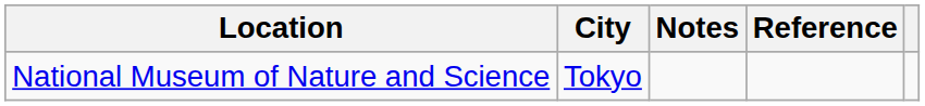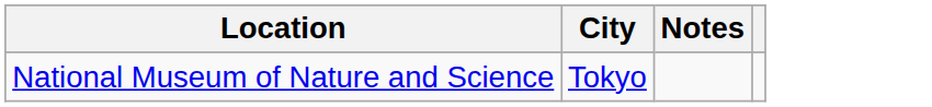 <table class="wikitable">
 <tr>
 <th>Location</th>
 <th>City</th>
 <th>Notes</th>
-<th>Reference</th>
 <th></th>
 </tr>
 <tr>
 <td><a href='#'>National Museum of Nature and Science</a></td>
 <td><a href='#'>Tokyo</a></td>
 <td></td>
 <td></td>
-<td></td>
 </tr>
 </table>
